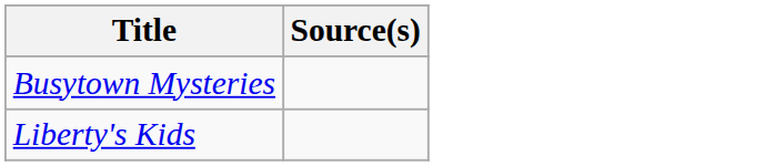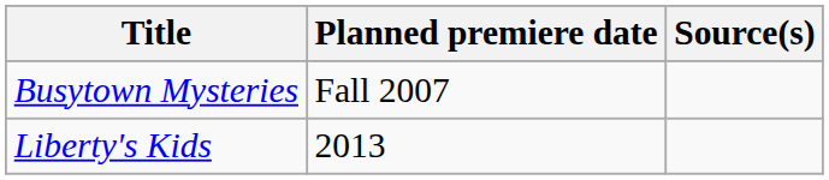 <table class="wikitable sortable">
 <tr>
 <th>Title</th>
+<th>Planned premiere date</th>
 <th>Source(s)</th>
 </tr>
 <tr>
 <td><em><a href='#'>Busytown Mysteries</a></em></td>
+<td>Fall 2007</td>
 <td></td>
 </tr>
 <tr>
 <td><em><a href='#'>Liberty's Kids</a></em></td>
+<td>2013</td>
 <td></td>
 </tr>
 </table>
